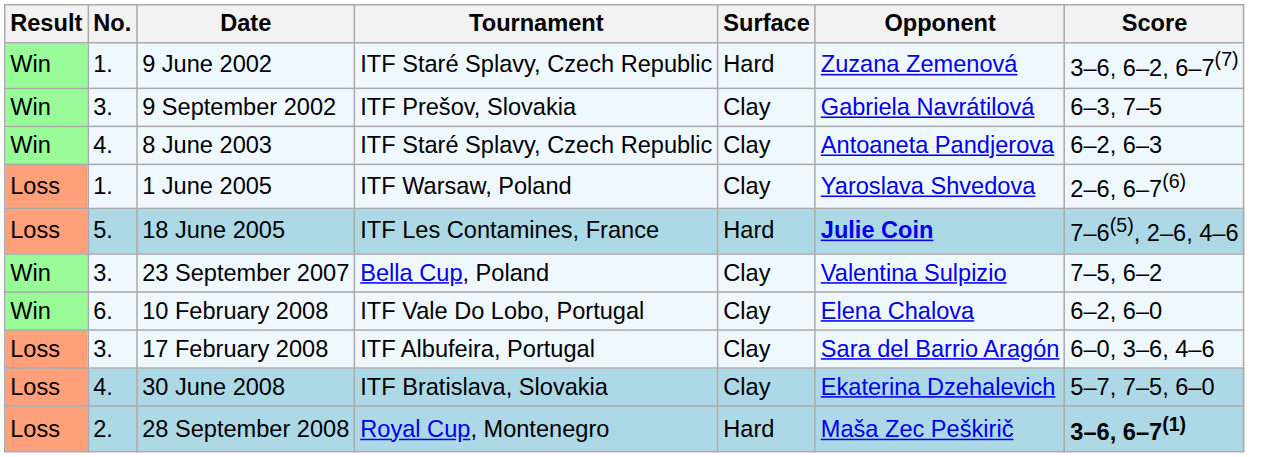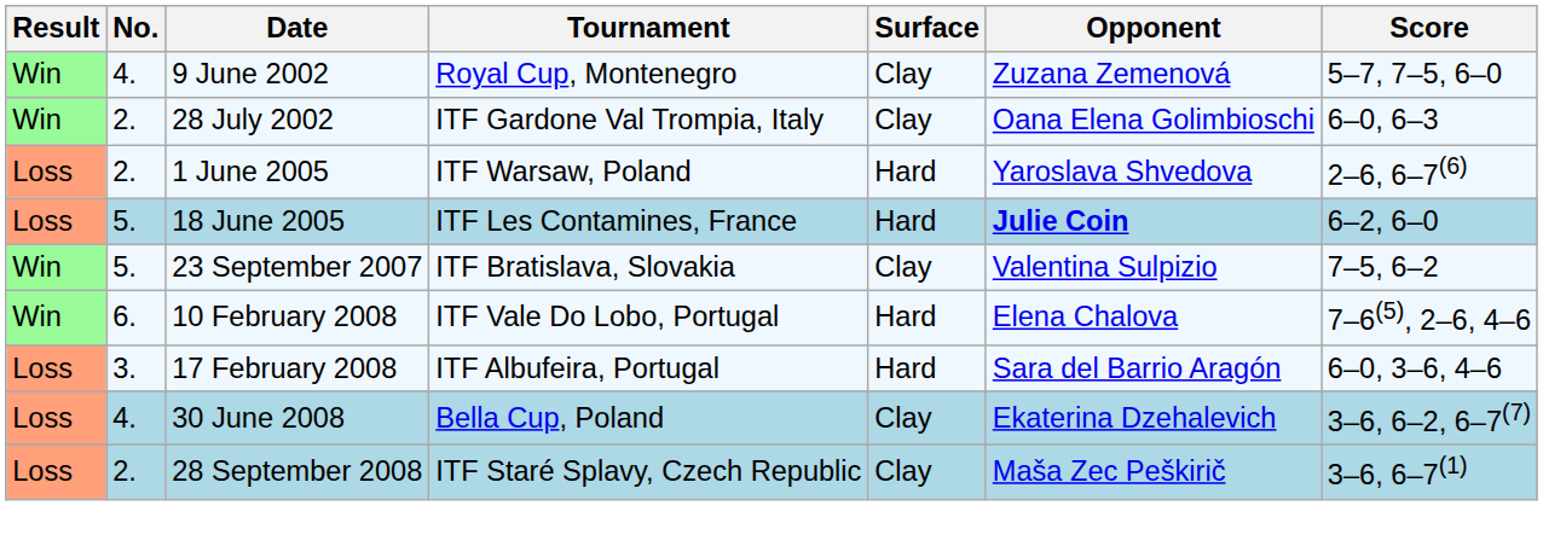 <table class="sortable wikitable" style="font-size:97%;">
 <tr>
 <th>Result</th>
 <th>No.</th>
 <th>Date</th>
 <th>Tournament</th>
 <th>Surface</th>
 <th>Opponent</th>
 <th class="unsortable">Score</th>
 </tr>
 <tr style="background:#f0f8ff;">
 <td style="background:#98fb98;">Win</td>
-<td>1.</td>
+<td>4.</td>
 <td>9 June 2002</td>
-<td>ITF Staré Splavy, Czech Republic</td>
-<td>Hard</td>
+<td><a href='#'>Royal Cup</a>, Montenegro</td>
+<td>Clay</td>
 <td> <a href='#'>Zuzana Zemenová</a></td>
-<td>3–6, 6–2, 6–7<sup>(7)</sup></td>
+<td>5–7, 7–5, 6–0</td>
 </tr>
 <tr style="background:#f0f8ff;">
 <td style="background:#98fb98;">Win</td>
-<td>3.</td>
-<td>9 September 2002</td>
-<td>ITF Prešov, Slovakia</td>
+<td>2.</td>
+<td>28 July 2002</td>
+<td>ITF Gardone Val Trompia, Italy</td>
 <td>Clay</td>
-<td> <a href='#'>Gabriela Navrátilová</a></td>
-<td>6–3, 7–5</td>
-</tr>
-<tr style="background:#f0f8ff;">
-<td style="background:#98fb98;">Win</td>
-<td>4.</td>
-<td>8 June 2003</td>
-<td>ITF Staré Splavy, Czech Republic</td>
-<td>Clay</td>
-<td> <a href='#'>Antoaneta Pandjerova</a></td>
-<td>6–2, 6–3</td>
+<td> <a href='#'>Oana Elena Golimbioschi</a></td>
+<td>6–0, 6–3</td>
 </tr>
 <tr style="background:#f0f8ff;">
 <td style="background:#ffa07a;">Loss</td>
-<td>1.</td>
+<td>2.</td>
 <td>1 June 2005</td>
 <td>ITF Warsaw, Poland</td>
-<td>Clay</td>
+<td>Hard</td>
 <td> <a href='#'>Yaroslava Shvedova</a></td>
 <td>2–6, 6–7<sup>(6)</sup></td>
 </tr>
 <tr style="background:lightblue;">
 <td style="background:#ffa07a;">Loss</td>
 <td>5.</td>
 <td>18 June 2005</td>
 <td>ITF Les Contamines, France</td>
 <td>Hard</td>
 <td><strong> <a href='#'>Julie Coin</a></strong></td>
-<td>7–6<sup>(5)</sup>, 2–6, 4–6</td>
+<td>6–2, 6–0</td>
 </tr>
 <tr style="background:#f0f8ff;">
 <td style="background:#98fb98;">Win</td>
-<td>3.</td>
+<td>5.</td>
 <td>23 September 2007</td>
-<td><a href='#'>Bella Cup</a>, Poland</td>
+<td>ITF Bratislava, Slovakia</td>
 <td>Clay</td>
 <td> <a href='#'>Valentina Sulpizio</a></td>
 <td>7–5, 6–2</td>
 </tr>
 <tr style="background:#f0f8ff;">
 <td style="background:#98fb98;">Win</td>
 <td>6.</td>
 <td>10 February 2008</td>
 <td>ITF Vale Do Lobo, Portugal</td>
-<td>Clay</td>
+<td>Hard</td>
 <td> <a href='#'>Elena Chalova</a></td>
-<td>6–2, 6–0</td>
+<td>7–6<sup>(5)</sup>, 2–6, 4–6</td>
 </tr>
 <tr style="background:#f0f8ff;">
 <td style="background:#ffa07a;">Loss</td>
 <td>3.</td>
 <td>17 February 2008</td>
 <td>ITF Albufeira, Portugal</td>
-<td>Clay</td>
+<td>Hard</td>
 <td> <a href='#'>Sara del Barrio Aragón</a></td>
 <td>6–0, 3–6, 4–6</td>
 </tr>
 <tr style="background:lightblue;">
 <td style="background:#ffa07a;">Loss</td>
 <td>4.</td>
 <td>30 June 2008</td>
-<td>ITF Bratislava, Slovakia</td>
+<td><a href='#'>Bella Cup</a>, Poland</td>
 <td>Clay</td>
 <td> <a href='#'>Ekaterina Dzehalevich</a></td>
-<td>5–7, 7–5, 6–0</td>
+<td>3–6, 6–2, 6–7<sup>(7)</sup></td>
 </tr>
 <tr style="background:lightblue;">
 <td style="background:#ffa07a;">Loss</td>
 <td>2.</td>
 <td>28 September 2008</td>
-<td><a href='#'>Royal Cup</a>, Montenegro</td>
-<td>Hard</td>
+<td>ITF Staré Splavy, Czech Republic</td>
+<td>Clay</td>
 <td> <a href='#'>Maša Zec Peškirič</a></td>
-<td><strong>3–6, 6–7<sup>(1)</sup></strong></td>
+<td>3–6, 6–7<sup>(1)</sup></td>
 </tr>
 </table>
